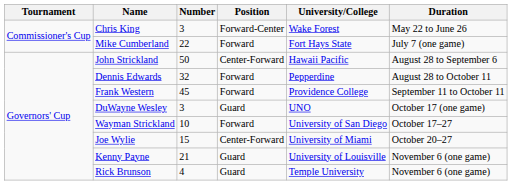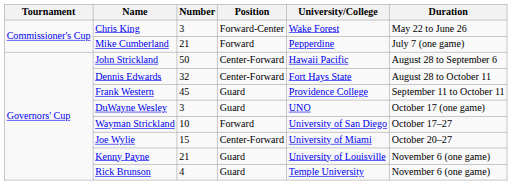 <table class="wikitable">
 <tr>
 <th>Tournament</th>
 <th>Name</th>
 <th>Number</th>
 <th>Position</th>
 <th>University/College</th>
 <th>Duration</th>
 </tr>
 <tr>
 <td rowspan="2"><a href='#'>Commissioner's Cup</a></td>
 <td><a href='#'>Chris King</a></td>
 <td>3</td>
 <td>Forward-Center</td>
 <td><a href='#'>Wake Forest</a></td>
 <td>May 22 to June 26</td>
 </tr>
 <tr>
 <td><a href='#'>Mike Cumberland</a></td>
-<td>22</td>
+<td>21</td>
 <td>Forward</td>
-<td><a href='#'>Fort Hays State</a></td>
+<td><a href='#'>Pepperdine</a></td>
 <td>July 7 (one game)</td>
 </tr>
 <tr>
 <td rowspan="8"><a href='#'>Governors' Cup</a></td>
 <td><a href='#'>John Strickland</a></td>
 <td>50</td>
 <td>Center-Forward</td>
 <td><a href='#'>Hawaii Pacific</a></td>
 <td>August 28 to September 6</td>
 </tr>
 <tr>
 <td><a href='#'>Dennis Edwards</a></td>
 <td>32</td>
-<td>Forward</td>
-<td><a href='#'>Pepperdine</a></td>
+<td>Center-Forward</td>
+<td><a href='#'>Fort Hays State</a></td>
 <td>August 28 to October 11</td>
 </tr>
 <tr>
 <td><a href='#'>Frank Western</a></td>
 <td>45</td>
-<td>Forward</td>
+<td>Guard</td>
 <td><a href='#'>Providence College</a></td>
 <td>September 11 to October 11</td>
 </tr>
 <tr>
 <td><a href='#'>DuWayne Wesley</a></td>
 <td>3</td>
 <td>Guard</td>
 <td><a href='#'>UNO</a></td>
 <td>October 17 (one game)</td>
 </tr>
 <tr>
 <td><a href='#'>Wayman Strickland</a></td>
 <td>10</td>
 <td>Forward</td>
 <td><a href='#'>University of San Diego</a></td>
 <td>October 17–27</td>
 </tr>
 <tr>
 <td><a href='#'>Joe Wylie</a></td>
 <td>15</td>
 <td>Center-Forward</td>
 <td><a href='#'>University of Miami</a></td>
 <td>October 20–27</td>
 </tr>
 <tr>
 <td><a href='#'>Kenny Payne</a></td>
 <td>21</td>
 <td>Guard</td>
 <td><a href='#'>University of Louisville</a></td>
 <td>November 6 (one game)</td>
 </tr>
 <tr>
 <td><a href='#'>Rick Brunson</a></td>
 <td>4</td>
 <td>Guard</td>
 <td><a href='#'>Temple University</a></td>
 <td>November 6 (one game)</td>
 </tr>
 </table>
